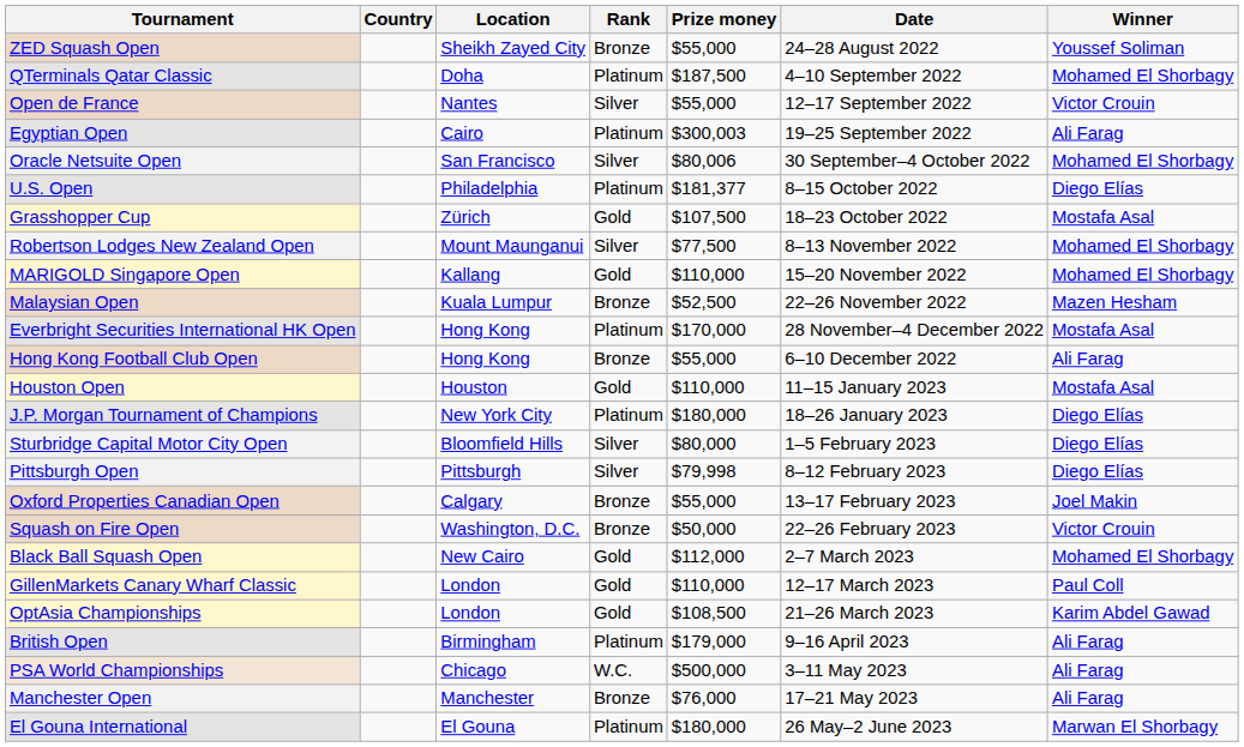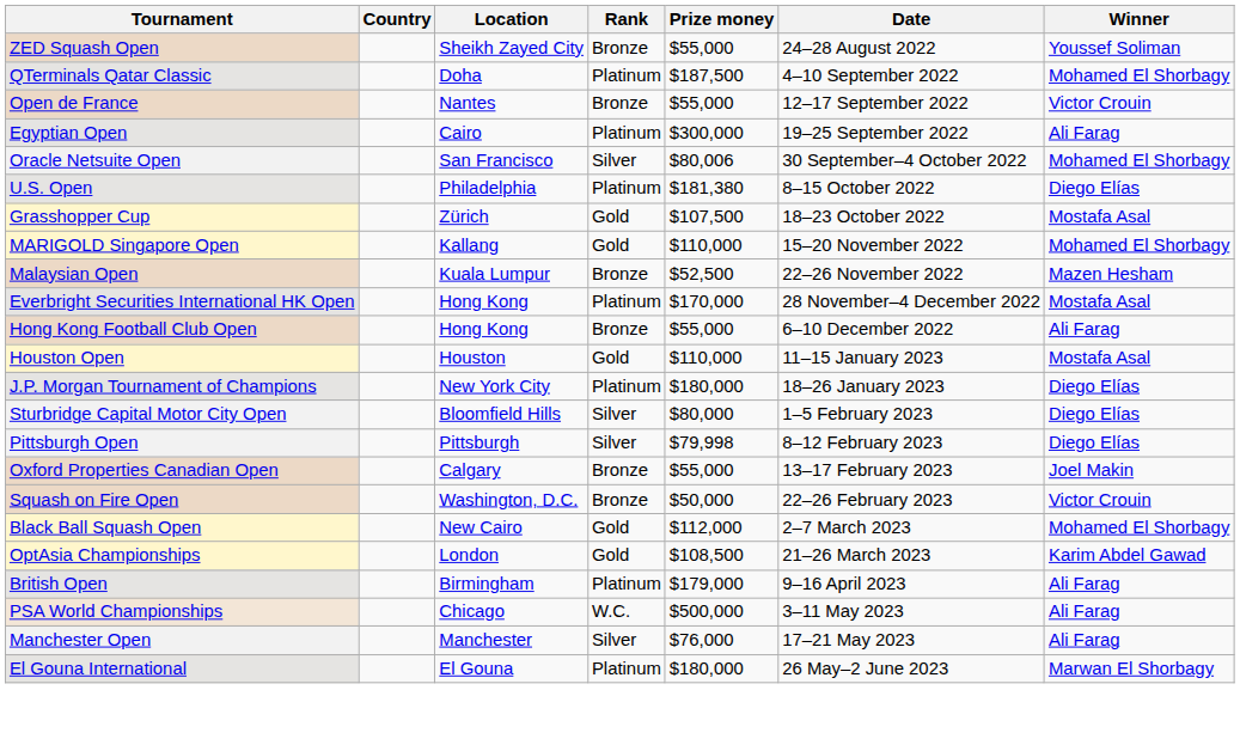 <table class=wikitable>
 <tr>
 <th>Tournament</th>
 <th>Country</th>
 <th>Location</th>
 <th>Rank</th>
 <th>Prize money</th>
 <th>Date</th>
 <th>Winner</th>
 </tr>
 <tr>
 <td style="background:#ecd9c6;"><a href='#'> ZED Squash Open</a></td>
 <td></td>
 <td><a href='#'>Sheikh Zayed City</a></td>
 <td>Bronze</td>
 <td>$55,000</td>
 <td>24–28 August 2022</td>
 <td> <a href='#'>Youssef Soliman</a></td>
 </tr>
 <tr>
 <td style="background:#E5E4E2;"><a href='#'>QTerminals Qatar Classic</a></td>
 <td></td>
 <td><a href='#'>Doha</a></td>
 <td>Platinum</td>
 <td>$187,500</td>
 <td>4–10 September 2022</td>
 <td> <a href='#'>Mohamed El Shorbagy</a></td>
 </tr>
 <tr>
 <td style="background:#ecd9c6;"><a href='#'>Open de France</a></td>
 <td></td>
 <td><a href='#'>Nantes</a></td>
-<td>Silver</td>
+<td>Bronze</td>
 <td>$55,000</td>
 <td>12–17 September 2022</td>
 <td> <a href='#'>Victor Crouin</a></td>
 </tr>
 <tr>
 <td style="background:#E5E4E2;"><a href='#'> Egyptian Open</a></td>
 <td></td>
 <td><a href='#'>Cairo</a></td>
 <td>Platinum</td>
-<td>$300,003</td>
+<td>$300,000</td>
 <td>19–25 September 2022</td>
 <td> <a href='#'>Ali Farag</a></td>
 </tr>
 <tr>
 <td style="background:#f2f2f2;"><a href='#'>Oracle Netsuite Open</a></td>
 <td></td>
 <td><a href='#'>San Francisco</a></td>
 <td>Silver</td>
 <td>$80,006</td>
 <td>30 September–4 October 2022</td>
 <td> <a href='#'>Mohamed El Shorbagy</a></td>
 </tr>
 <tr>
 <td style="background:#E5E4E2;"><a href='#'>U.S. Open</a></td>
 <td></td>
 <td><a href='#'>Philadelphia</a></td>
 <td>Platinum</td>
-<td>$181,377</td>
+<td>$181,380</td>
 <td>8–15 October 2022</td>
 <td> <a href='#'>Diego Elías</a></td>
 </tr>
 <tr>
 <td style="background:#fff7cc;"><a href='#'>Grasshopper Cup</a></td>
 <td></td>
 <td><a href='#'>Zürich</a></td>
 <td>Gold</td>
 <td>$107,500</td>
 <td>18–23 October 2022</td>
 <td> <a href='#'>Mostafa Asal</a></td>
-</tr>
-<tr>
-<td style="background:#f2f2f2;"><a href='#'>Robertson Lodges New Zealand Open</a></td>
-<td></td>
-<td><a href='#'>Mount Maunganui</a></td>
-<td>Silver</td>
-<td>$77,500</td>
-<td>8–13 November 2022</td>
-<td> <a href='#'>Mohamed El Shorbagy</a></td>
 </tr>
 <tr>
 <td style="background:#fff7cc;"><a href='#'>MARIGOLD Singapore Open</a></td>
 <td></td>
 <td><a href='#'>Kallang</a></td>
 <td>Gold</td>
 <td>$110,000</td>
 <td>15–20 November 2022</td>
 <td> <a href='#'>Mohamed El Shorbagy</a></td>
 </tr>
 <tr>
 <td style="background:#ecd9c6;"><a href='#'>Malaysian Open</a></td>
 <td></td>
 <td><a href='#'>Kuala Lumpur</a></td>
 <td>Bronze</td>
 <td>$52,500</td>
 <td>22–26 November 2022</td>
 <td> <a href='#'>Mazen Hesham</a></td>
 </tr>
 <tr>
 <td style="background:#E5E4E2;"><a href='#'>Everbright Securities International HK Open</a></td>
 <td></td>
 <td><a href='#'>Hong Kong</a></td>
 <td>Platinum</td>
 <td>$170,000</td>
 <td>28 November–4 December 2022</td>
 <td> <a href='#'>Mostafa Asal</a></td>
 </tr>
 <tr>
 <td style="background:#ecd9c6;"><a href='#'>Hong Kong Football Club Open</a></td>
 <td></td>
 <td><a href='#'>Hong Kong</a></td>
 <td>Bronze</td>
 <td>$55,000</td>
 <td>6–10 December 2022</td>
 <td> <a href='#'>Ali Farag</a></td>
 </tr>
 <tr>
 <td style="background:#fff7cc;"><a href='#'>Houston Open</a></td>
 <td></td>
 <td><a href='#'>Houston</a></td>
 <td>Gold</td>
 <td>$110,000</td>
 <td>11–15 January 2023</td>
 <td> <a href='#'>Mostafa Asal</a></td>
 </tr>
 <tr>
 <td style="background:#E5E4E2;"><a href='#'>J.P. Morgan Tournament of Champions</a></td>
 <td></td>
 <td><a href='#'>New York City</a></td>
 <td>Platinum</td>
 <td>$180,000</td>
 <td>18–26 January 2023</td>
 <td> <a href='#'>Diego Elías</a></td>
 </tr>
 <tr>
 <td style="background:#f2f2f2;"><a href='#'>Sturbridge Capital Motor City Open</a></td>
 <td></td>
 <td><a href='#'>Bloomfield Hills</a></td>
 <td>Silver</td>
 <td>$80,000</td>
 <td>1–5 February 2023</td>
 <td> <a href='#'>Diego Elías</a></td>
 </tr>
 <tr>
 <td style="background:#f2f2f2;"><a href='#'>Pittsburgh Open</a></td>
 <td></td>
 <td><a href='#'>Pittsburgh</a></td>
 <td>Silver</td>
 <td>$79,998</td>
 <td>8–12 February 2023</td>
 <td> <a href='#'>Diego Elías</a></td>
 </tr>
 <tr>
 <td style="background:#ecd9c6;"><a href='#'>Oxford Properties Canadian Open</a></td>
 <td></td>
 <td><a href='#'>Calgary</a></td>
 <td>Bronze</td>
 <td>$55,000</td>
 <td>13–17 February 2023</td>
 <td> <a href='#'>Joel Makin</a></td>
 </tr>
 <tr>
 <td style="background:#ecd9c6;"><a href='#'>Squash on Fire Open</a></td>
 <td></td>
 <td><a href='#'>Washington, D.C.</a></td>
 <td>Bronze</td>
 <td>$50,000</td>
 <td>22–26 February 2023</td>
 <td> <a href='#'>Victor Crouin</a></td>
 </tr>
 <tr>
 <td style="background:#fff7cc;"><a href='#'>Black Ball Squash Open</a></td>
 <td></td>
 <td><a href='#'>New Cairo</a></td>
 <td>Gold</td>
 <td>$112,000</td>
 <td>2–7 March 2023</td>
 <td> <a href='#'>Mohamed El Shorbagy</a></td>
 </tr>
 <tr>
-<td style="background:#fff7cc;"><a href='#'>GillenMarkets Canary Wharf Classic</a></td>
-<td></td>
-<td><a href='#'>London</a></td>
-<td>Gold</td>
-<td>$110,000</td>
-<td>12–17 March 2023</td>
-<td> <a href='#'>Paul Coll</a></td>
-</tr>
-<tr>
 <td style="background:#fff7cc;"><a href='#'>OptAsia Championships</a></td>
 <td></td>
 <td><a href='#'>London</a></td>
 <td>Gold</td>
 <td>$108,500</td>
 <td>21–26 March 2023</td>
 <td> <a href='#'>Karim Abdel Gawad</a></td>
 </tr>
 <tr>
 <td style="background:#E5E4E2;"><a href='#'>British Open</a></td>
 <td></td>
 <td><a href='#'>Birmingham</a></td>
 <td>Platinum</td>
 <td>$179,000</td>
 <td>9–16 April 2023</td>
 <td> <a href='#'>Ali Farag</a></td>
 </tr>
 <tr>
 <td style="background:#F3E6D7;"><a href='#'>PSA World Championships</a></td>
 <td></td>
 <td><a href='#'>Chicago</a></td>
 <td>W.C.</td>
 <td>$500,000</td>
 <td>3–11 May 2023</td>
 <td> <a href='#'>Ali Farag</a></td>
 </tr>
 <tr>
 <td style="background:#f2f2f2;"><a href='#'>Manchester Open</a></td>
 <td></td>
 <td><a href='#'>Manchester</a></td>
-<td>Bronze</td>
+<td>Silver</td>
 <td>$76,000</td>
 <td>17–21 May 2023</td>
 <td> <a href='#'>Ali Farag</a></td>
 </tr>
 <tr>
 <td style="background:#E5E4E2;"><a href='#'>El Gouna International</a></td>
 <td></td>
 <td><a href='#'>El Gouna</a></td>
 <td>Platinum</td>
 <td>$180,000</td>
 <td>26 May–2 June 2023</td>
 <td> <a href='#'>Marwan El Shorbagy</a></td>
 </tr>
 </table>
